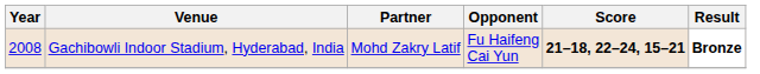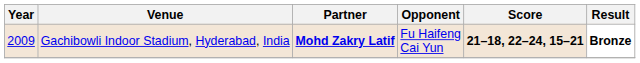 <table class="sortable wikitable" style="font-size: 90%;">
 <tr>
 <th>Year</th>
 <th>Venue</th>
 <th>Partner</th>
 <th>Opponent</th>
 <th>Score</th>
 <th>Result</th>
 </tr>
 <tr style="background:#F3E6D7">
-<td align="center"><a href='#'>2008</a></td>
+<td align="center"><a href='#'>2009</a></td>
 <td align="left"><a href='#'>Gachibowli Indoor Stadium</a>, <a href='#'>Hyderabad</a>, <a href='#'>India</a></td>
-<td align="left"> <a href='#'>Mohd Zakry Latif</a></td>
+<td align="left"><strong> <a href='#'>Mohd Zakry Latif</a></strong></td>
 <td align="left"> <a href='#'>Fu Haifeng</a><br> <a href='#'>Cai Yun</a></td>
 <td align="left"><strong>21–18, 22–24, 15–21</strong></td>
 <td style="text-align:left; background:white"> <strong>Bronze</strong></td>
 </tr>
 <tr>
 </tr>
 </table>
